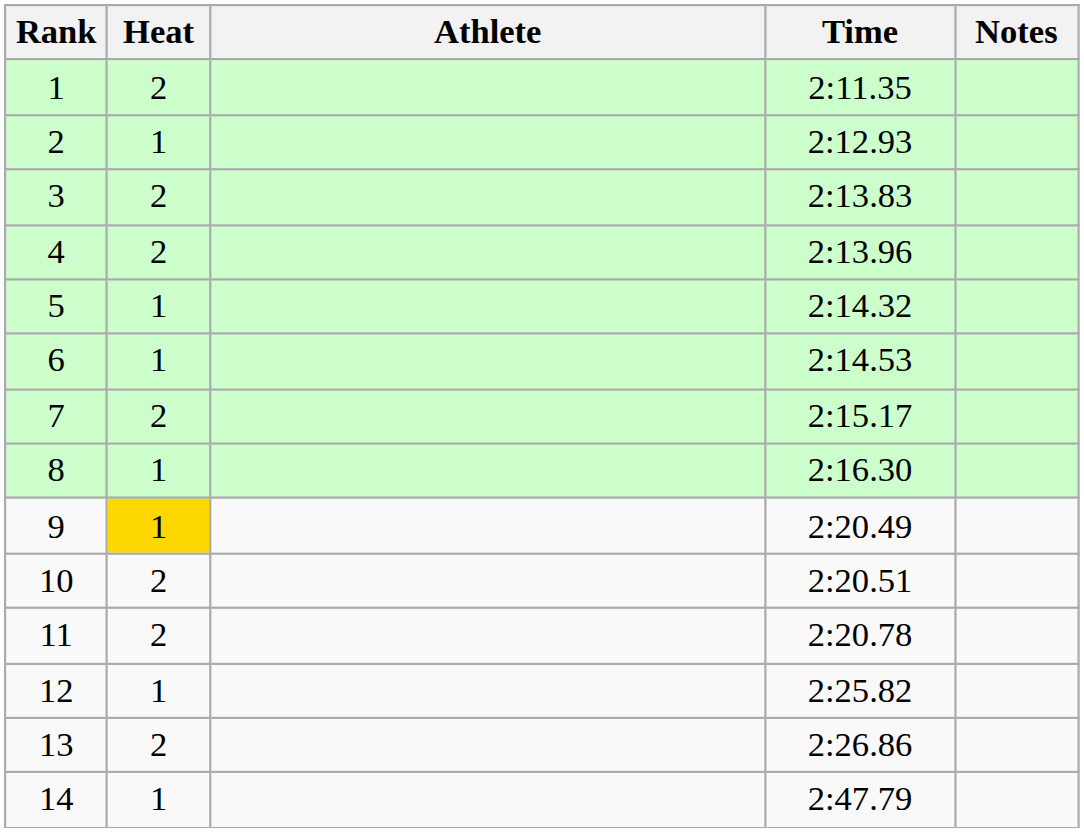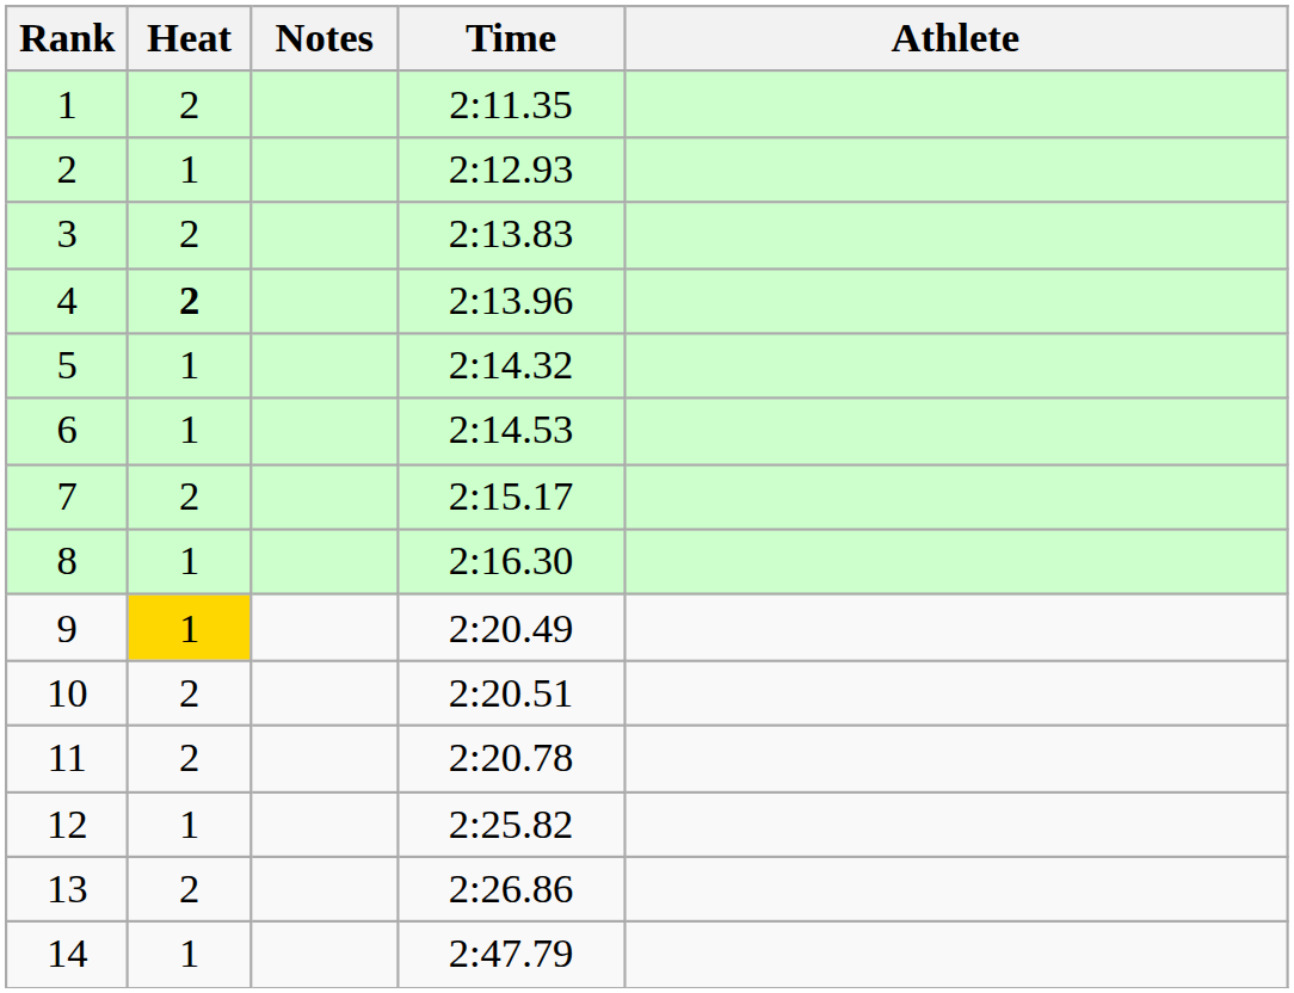 <table class="wikitable" style="text-align:center">
 <tr>
 <th width=40>Rank</th>
 <th width=40>Heat</th>
+<th width=50>Notes</th>
+<th width=80>Time</th>
 <th width=250>Athlete</th>
-<th width=80>Time</th>
-<th width=50>Notes</th>
 </tr>
 <tr bgcolor=ccffcc>
 <td>1</td>
 <td>2</td>
+<td></td>
+<td>2:11.35</td>
 <td align=left></td>
-<td>2:11.35</td>
-<td></td>
 </tr>
 <tr bgcolor=ccffcc>
 <td>2</td>
 <td>1</td>
+<td></td>
+<td>2:12.93</td>
 <td align=left></td>
-<td>2:12.93</td>
-<td></td>
 </tr>
 <tr bgcolor=ccffcc>
 <td>3</td>
 <td>2</td>
+<td></td>
+<td>2:13.83</td>
 <td align=left></td>
-<td>2:13.83</td>
-<td></td>
 </tr>
 <tr bgcolor=ccffcc>
 <td>4</td>
-<td>2</td>
+<td><strong>2</strong></td>
+<td></td>
+<td>2:13.96</td>
 <td align=left></td>
-<td>2:13.96</td>
-<td></td>
 </tr>
 <tr bgcolor=ccffcc>
 <td>5</td>
 <td>1</td>
+<td></td>
+<td>2:14.32</td>
 <td align=left></td>
-<td>2:14.32</td>
-<td></td>
 </tr>
 <tr bgcolor=ccffcc>
 <td>6</td>
 <td>1</td>
+<td></td>
+<td>2:14.53</td>
 <td align=left></td>
-<td>2:14.53</td>
-<td></td>
 </tr>
 <tr bgcolor=ccffcc>
 <td>7</td>
 <td>2</td>
+<td></td>
+<td>2:15.17</td>
 <td align=left></td>
-<td>2:15.17</td>
-<td></td>
 </tr>
 <tr bgcolor=ccffcc>
 <td>8</td>
 <td>1</td>
+<td></td>
+<td>2:16.30</td>
 <td align=left></td>
-<td>2:16.30</td>
-<td></td>
 </tr>
 <tr>
 <td>9</td>
 <td style="background: gold;">1</td>
+<td></td>
+<td>2:20.49</td>
 <td align=left></td>
-<td>2:20.49</td>
-<td></td>
 </tr>
 <tr>
 <td>10</td>
 <td>2</td>
+<td></td>
+<td>2:20.51</td>
 <td align=left></td>
-<td>2:20.51</td>
-<td></td>
 </tr>
 <tr>
 <td>11</td>
 <td>2</td>
+<td></td>
+<td>2:20.78</td>
 <td align=left></td>
-<td>2:20.78</td>
-<td></td>
 </tr>
 <tr>
 <td>12</td>
 <td>1</td>
+<td></td>
+<td>2:25.82</td>
 <td align=left></td>
-<td>2:25.82</td>
-<td></td>
 </tr>
 <tr>
 <td>13</td>
 <td>2</td>
+<td></td>
+<td>2:26.86</td>
 <td align=left></td>
-<td>2:26.86</td>
-<td></td>
 </tr>
 <tr>
 <td>14</td>
 <td>1</td>
+<td></td>
+<td>2:47.79</td>
 <td align=left></td>
-<td>2:47.79</td>
-<td></td>
 </tr>
 </table>
